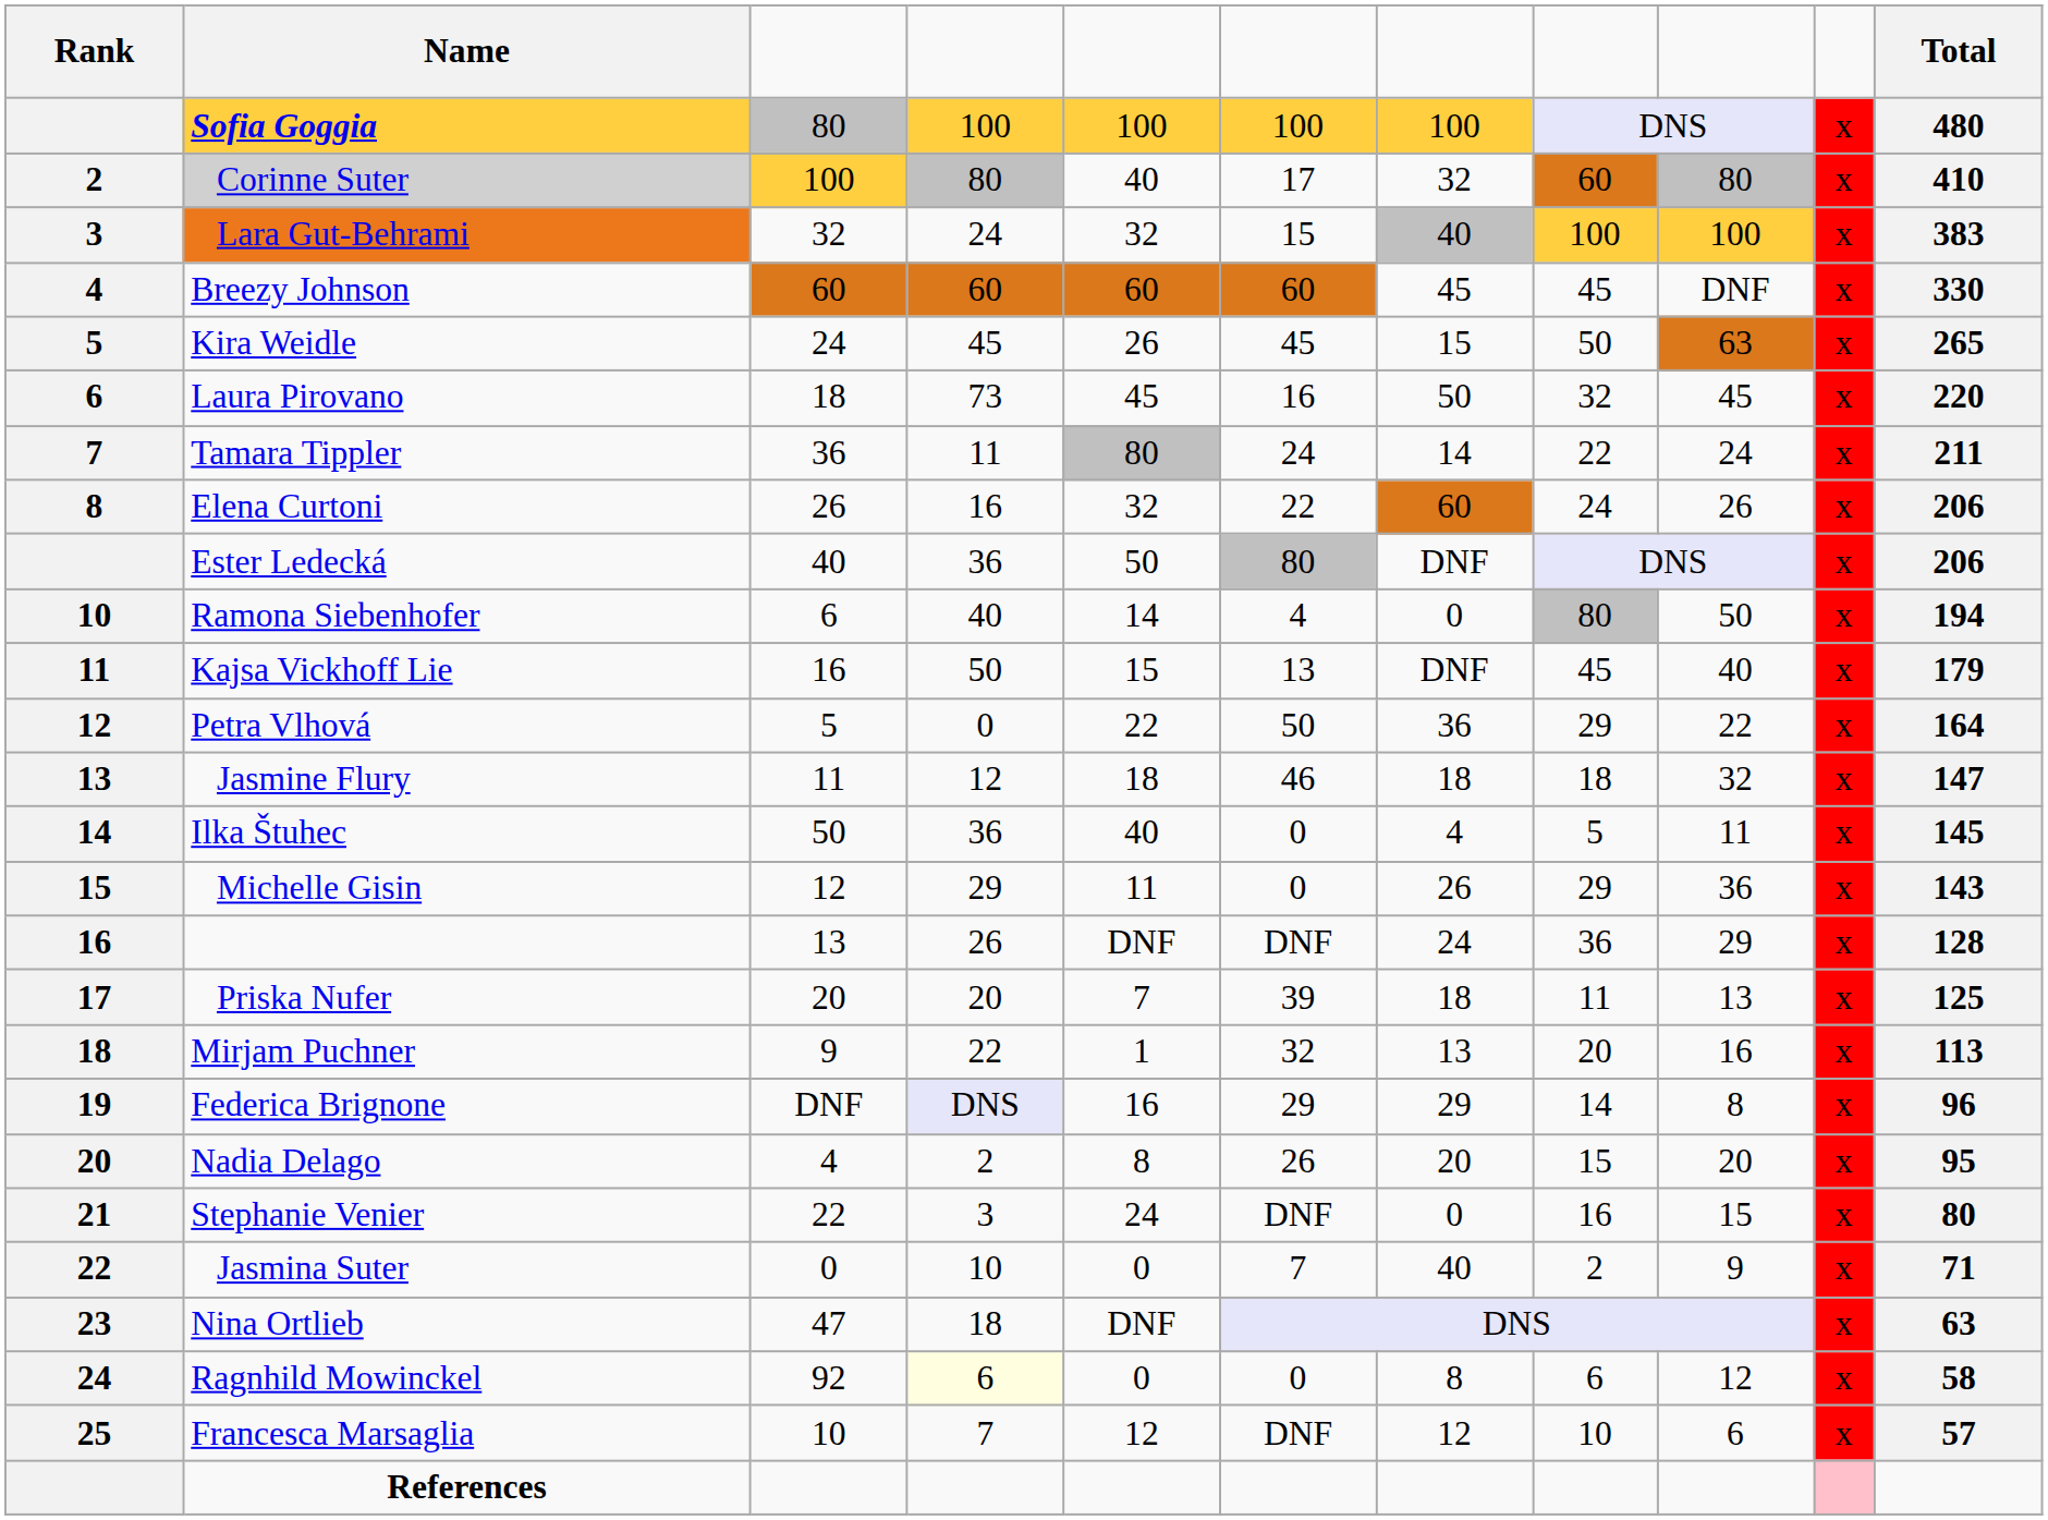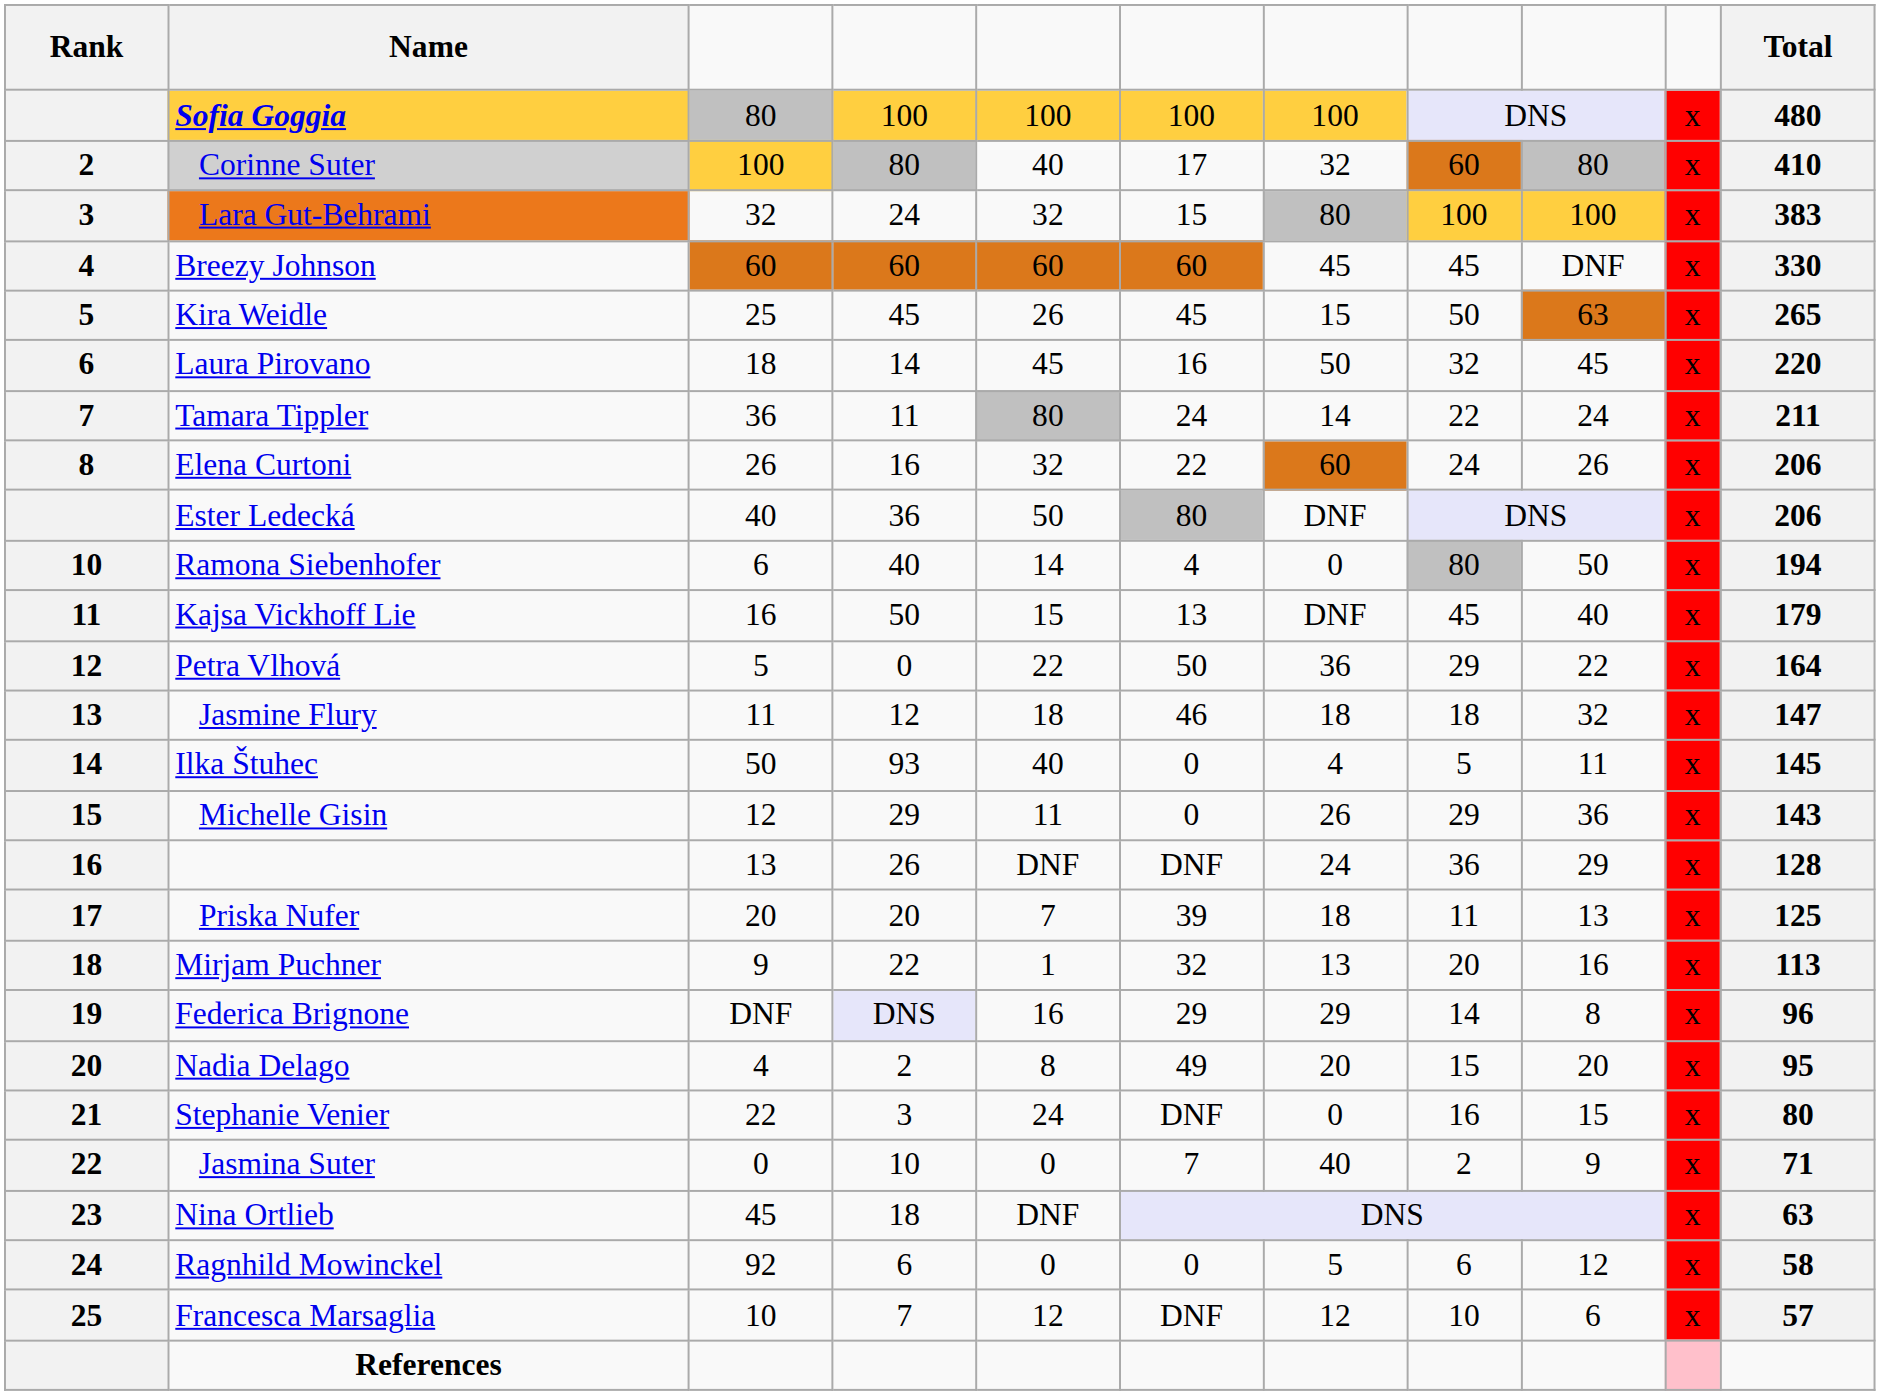 <table class="wikitable" width=60% style="font-size:100%; text-align:center;">
 <tr>
 <th>Rank</th>
 <th>Name</th>
 <td><br> </td>
 <td><br> </td>
 <td><br> </td>
 <td><br> </td>
 <td><br> </td>
 <td><br> </td>
 <td><br> </td>
 <td><br>   </td>
 <th>Total</th>
 </tr>
 <tr>
 <th></th>
 <td bgcolor=ffcf40 align=left> <strong><em><a href='#'>Sofia Goggia</a></em></strong></td>
 <td bgcolor=c0c0c0>80</td>
 <td bgcolor=ffcf40>100</td>
 <td bgcolor=ffcf40>100</td>
 <td bgcolor=ffcf40>100</td>
 <td bgcolor=ffcf40>100</td>
 <td bgcolor=lavender colspan=2>DNS</td>
 <td bgcolor=red>x</td>
 <th>480</th>
 </tr>
 <tr>
 <th>2</th>
 <td bgcolor=d0d0d0 align=left>   <a href='#'>Corinne Suter</a></td>
 <td bgcolor=ffcf40>100</td>
 <td bgcolor=c0c0c0>80</td>
 <td>40</td>
 <td>17</td>
 <td>32</td>
 <td bgcolor=db781b>60</td>
 <td bgcolor=c0c0c0>80</td>
 <td bgcolor=red>x</td>
 <th>410</th>
 </tr>
 <tr>
 <th>3</th>
 <td bgcolor=ec781b align=left>   <a href='#'>Lara Gut-Behrami</a></td>
 <td>32</td>
 <td>24</td>
 <td>32</td>
 <td>15</td>
-<td bgcolor=c0c0c0>40</td>
+<td bgcolor=c0c0c0>80</td>
 <td bgcolor=ffcf40>100</td>
 <td bgcolor=ffcf40>100</td>
 <td bgcolor=red>x</td>
 <th>383</th>
 </tr>
 <tr>
 <th>4</th>
 <td align=left> <a href='#'>Breezy Johnson</a></td>
 <td bgcolor=db781b>60</td>
 <td bgcolor=db781b>60</td>
 <td bgcolor=db781b>60</td>
 <td bgcolor=db781b>60</td>
 <td>45</td>
 <td>45</td>
 <td>DNF</td>
 <td bgcolor=red>x</td>
 <th>330</th>
 </tr>
 <tr>
 <th>5</th>
 <td align=left> <a href='#'>Kira Weidle</a></td>
-<td>24</td>
+<td>25</td>
 <td>45</td>
 <td>26</td>
 <td>45</td>
 <td>15</td>
 <td>50</td>
 <td bgcolor=db781b>63</td>
 <td bgcolor=red>x</td>
 <th>265</th>
 </tr>
 <tr>
 <th>6</th>
 <td align=left> <a href='#'>Laura Pirovano</a></td>
 <td>18</td>
-<td>73</td>
+<td>14</td>
 <td>45</td>
 <td>16</td>
 <td>50</td>
 <td>32</td>
 <td>45</td>
 <td bgcolor=red>x</td>
 <th>220</th>
 </tr>
 <tr>
 <th>7</th>
 <td align=left> <a href='#'>Tamara Tippler</a></td>
 <td>36</td>
 <td>11</td>
 <td bgcolor=c0c0c0>80</td>
 <td>24</td>
 <td>14</td>
 <td>22</td>
 <td>24</td>
 <td bgcolor=red>x</td>
 <th>211</th>
 </tr>
 <tr>
 <th>8</th>
 <td align=left> <a href='#'>Elena Curtoni</a></td>
 <td>26</td>
 <td>16</td>
 <td>32</td>
 <td>22</td>
 <td bgcolor=db781b>60</td>
 <td>24</td>
 <td>26</td>
 <td bgcolor=red>x</td>
 <th>206</th>
 </tr>
 <tr>
 <th></th>
 <td align=left> <a href='#'>Ester Ledecká</a></td>
 <td>40</td>
 <td>36</td>
 <td>50</td>
 <td bgcolor=c0c0c0>80</td>
 <td>DNF</td>
 <td bgcolor=lavender colspan=2>DNS</td>
 <td bgcolor=red>x</td>
 <th>206</th>
 </tr>
 <tr>
 <th>10</th>
 <td align=left> <a href='#'>Ramona Siebenhofer</a></td>
 <td>6</td>
 <td>40</td>
 <td>14</td>
 <td>4</td>
 <td>0</td>
 <td bgcolor=c0c0c0>80</td>
 <td>50</td>
 <td bgcolor=red>x</td>
 <th>194</th>
 </tr>
 <tr>
 <th>11</th>
 <td align=left> <a href='#'>Kajsa Vickhoff Lie</a></td>
 <td>16</td>
 <td>50</td>
 <td>15</td>
 <td>13</td>
 <td>DNF</td>
 <td>45</td>
 <td>40</td>
 <td bgcolor=red>x</td>
 <th>179</th>
 </tr>
 <tr>
 <th>12</th>
 <td align=left> <a href='#'>Petra Vlhová</a></td>
 <td>5</td>
 <td>0</td>
 <td>22</td>
 <td>50</td>
 <td>36</td>
 <td>29</td>
 <td>22</td>
 <td bgcolor=red>x</td>
 <th>164</th>
 </tr>
 <tr>
 <th>13</th>
 <td align=left>   <a href='#'>Jasmine Flury</a></td>
 <td>11</td>
 <td>12</td>
 <td>18</td>
 <td>46</td>
 <td>18</td>
 <td>18</td>
 <td>32</td>
 <td bgcolor=red>x</td>
 <th>147</th>
 </tr>
 <tr>
 <th>14</th>
 <td align=left> <a href='#'>Ilka Štuhec</a></td>
 <td>50</td>
-<td>36</td>
+<td>93</td>
 <td>40</td>
 <td>0</td>
 <td>4</td>
 <td>5</td>
 <td>11</td>
 <td bgcolor=red>x</td>
 <th>145</th>
 </tr>
 <tr>
 <th>15</th>
 <td align=left>   <a href='#'>Michelle Gisin</a></td>
 <td>12</td>
 <td>29</td>
 <td>11</td>
 <td>0</td>
 <td>26</td>
 <td>29</td>
 <td>36</td>
 <td bgcolor=red>x</td>
 <th>143</th>
 </tr>
 <tr>
 <th>16</th>
 <td align=left></td>
 <td>13</td>
 <td>26</td>
 <td>DNF</td>
 <td>DNF</td>
 <td>24</td>
 <td>36</td>
 <td>29</td>
 <td bgcolor=red>x</td>
 <th>128</th>
 </tr>
 <tr>
 <th>17</th>
 <td align=left>   <a href='#'>Priska Nufer</a></td>
 <td>20</td>
 <td>20</td>
 <td>7</td>
 <td>39</td>
 <td>18</td>
 <td>11</td>
 <td>13</td>
 <td bgcolor=red>x</td>
 <th>125</th>
 </tr>
 <tr>
 <th>18</th>
 <td align=left> <a href='#'>Mirjam Puchner</a></td>
 <td>9</td>
 <td>22</td>
 <td>1</td>
 <td>32</td>
 <td>13</td>
 <td>20</td>
 <td>16</td>
 <td bgcolor=red>x</td>
 <th>113</th>
 </tr>
 <tr>
 <th>19</th>
 <td align=left> <a href='#'>Federica Brignone</a></td>
 <td>DNF</td>
 <td bgcolor=lavender>DNS</td>
 <td>16</td>
 <td>29</td>
 <td>29</td>
 <td>14</td>
 <td>8</td>
 <td bgcolor=red>x</td>
 <th>96</th>
 </tr>
 <tr>
 <th>20</th>
 <td align=left> <a href='#'>Nadia Delago</a></td>
 <td>4</td>
 <td>2</td>
 <td>8</td>
-<td>26</td>
+<td>49</td>
 <td>20</td>
 <td>15</td>
 <td>20</td>
 <td bgcolor=red>x</td>
 <th>95</th>
 </tr>
 <tr>
 <th>21</th>
 <td align=left> <a href='#'>Stephanie Venier</a></td>
 <td>22</td>
 <td>3</td>
 <td>24</td>
 <td>DNF</td>
 <td>0</td>
 <td>16</td>
 <td>15</td>
 <td bgcolor=red>x</td>
 <th>80</th>
 </tr>
 <tr>
 <th>22</th>
 <td align=left>   <a href='#'>Jasmina Suter</a></td>
 <td>0</td>
 <td>10</td>
 <td>0</td>
 <td>7</td>
 <td>40</td>
 <td>2</td>
 <td>9</td>
 <td bgcolor=red>x</td>
 <th>71</th>
 </tr>
 <tr>
 <th>23</th>
 <td align=left> <a href='#'>Nina Ortlieb</a></td>
-<td>47</td>
+<td>45</td>
 <td>18</td>
 <td>DNF</td>
 <td colspan=4 bgcolor=lavender>DNS</td>
 <td bgcolor=red>x</td>
 <th>63</th>
 </tr>
 <tr>
 <th>24</th>
 <td align=left> <a href='#'>Ragnhild Mowinckel</a></td>
 <td>92</td>
-<td style="background: lightyellow;">6</td>
+<td>6</td>
 <td>0</td>
 <td>0</td>
-<td>8</td>
+<td>5</td>
 <td>6</td>
 <td>12</td>
 <td bgcolor=red>x</td>
 <th>58</th>
 </tr>
 <tr>
 <th>25</th>
 <td align=left> <a href='#'>Francesca Marsaglia</a></td>
 <td>10</td>
 <td>7</td>
 <td>12</td>
 <td>DNF</td>
 <td>12</td>
 <td>10</td>
 <td>6</td>
 <td bgcolor=red>x</td>
 <th>57</th>
 </tr>
 <tr>
 <th></th>
 <td align=center><strong>References</strong></td>
 <td></td>
 <td></td>
 <td></td>
 <td></td>
 <td></td>
 <td></td>
 <td></td>
 <td bgcolor=pink></td>
 </tr>
 </table>
